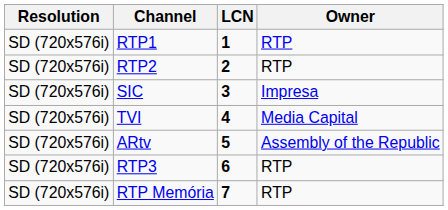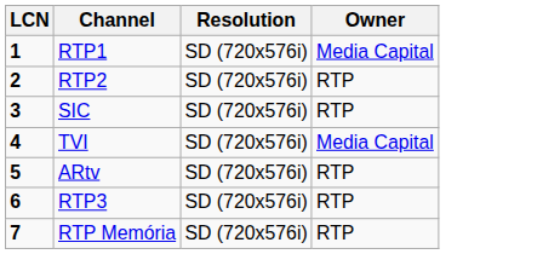 <table class="wikitable">
 <tr>
+<th>LCN</th>
+<th>Channel</th>
 <th>Resolution</th>
-<th>Channel</th>
-<th>LCN</th>
 <th>Owner</th>
 </tr>
 <tr>
+<td><strong>1</strong></td>
+<td><a href='#'>RTP1</a></td>
 <td>SD (720x576i)</td>
-<td><a href='#'>RTP1</a></td>
-<td><strong>1</strong></td>
-<td><a href='#'>RTP</a></td>
+<td><a href='#'>Media Capital</a></td>
 </tr>
 <tr>
+<td><strong>2</strong></td>
+<td><a href='#'>RTP2</a></td>
 <td>SD (720x576i)</td>
-<td><a href='#'>RTP2</a></td>
-<td><strong>2</strong></td>
 <td>RTP</td>
 </tr>
 <tr>
+<td><strong>3</strong></td>
+<td><a href='#'>SIC</a></td>
 <td>SD (720x576i)</td>
-<td><a href='#'>SIC</a></td>
-<td><strong>3</strong></td>
-<td><a href='#'>Impresa</a></td>
+<td>RTP</td>
 </tr>
 <tr>
+<td><strong>4</strong></td>
+<td><a href='#'>TVI</a></td>
 <td>SD (720x576i)</td>
-<td><a href='#'>TVI</a></td>
-<td><strong>4</strong></td>
 <td><a href='#'>Media Capital</a></td>
 </tr>
 <tr>
+<td><strong>5</strong></td>
+<td><a href='#'>ARtv</a></td>
 <td>SD (720x576i)</td>
-<td><a href='#'>ARtv</a></td>
-<td><strong>5</strong></td>
-<td><a href='#'>Assembly of the Republic</a></td>
-</tr>
-<tr>
-<td>SD (720x576i)</td>
-<td><a href='#'>RTP3</a></td>
-<td><strong>6</strong></td>
 <td>RTP</td>
 </tr>
 <tr>
+<td><strong>6</strong></td>
+<td><a href='#'>RTP3</a></td>
 <td>SD (720x576i)</td>
+<td>RTP</td>
+</tr>
+<tr>
+<td><strong>7</strong></td>
 <td><a href='#'>RTP Memória</a></td>
-<td><strong>7</strong></td>
+<td>SD (720x576i)</td>
 <td>RTP</td>
 </tr>
 </table>
